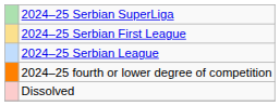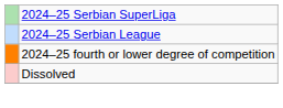 <table class="wikitable" style="text-align:left; font-size:95%;">
 <tr>
 <td style="width:10px; background:#ace1af;"></td>
 <td><a href='#'>2024–25 Serbian SuperLiga</a></td>
-</tr>
-<tr>
-<td style="width:10px; background:#fbe08d;"></td>
-<td><a href='#'>2024–25 Serbian First League</a></td>
 </tr>
 <tr>
 <td style="width:10px; background:#c1ddfd;"></td>
 <td><a href='#'>2024–25 Serbian League</a></td>
 </tr>
 <tr>
 <td style="width:10px; background:#ff8000;"></td>
 <td>2024–25 fourth or lower degree of competition</td>
 </tr>
 <tr>
 <td style="width:10px; background:#fccccc;"></td>
 <td>Dissolved</td>
 </tr>
 <tr>
 </tr>
 </table>
